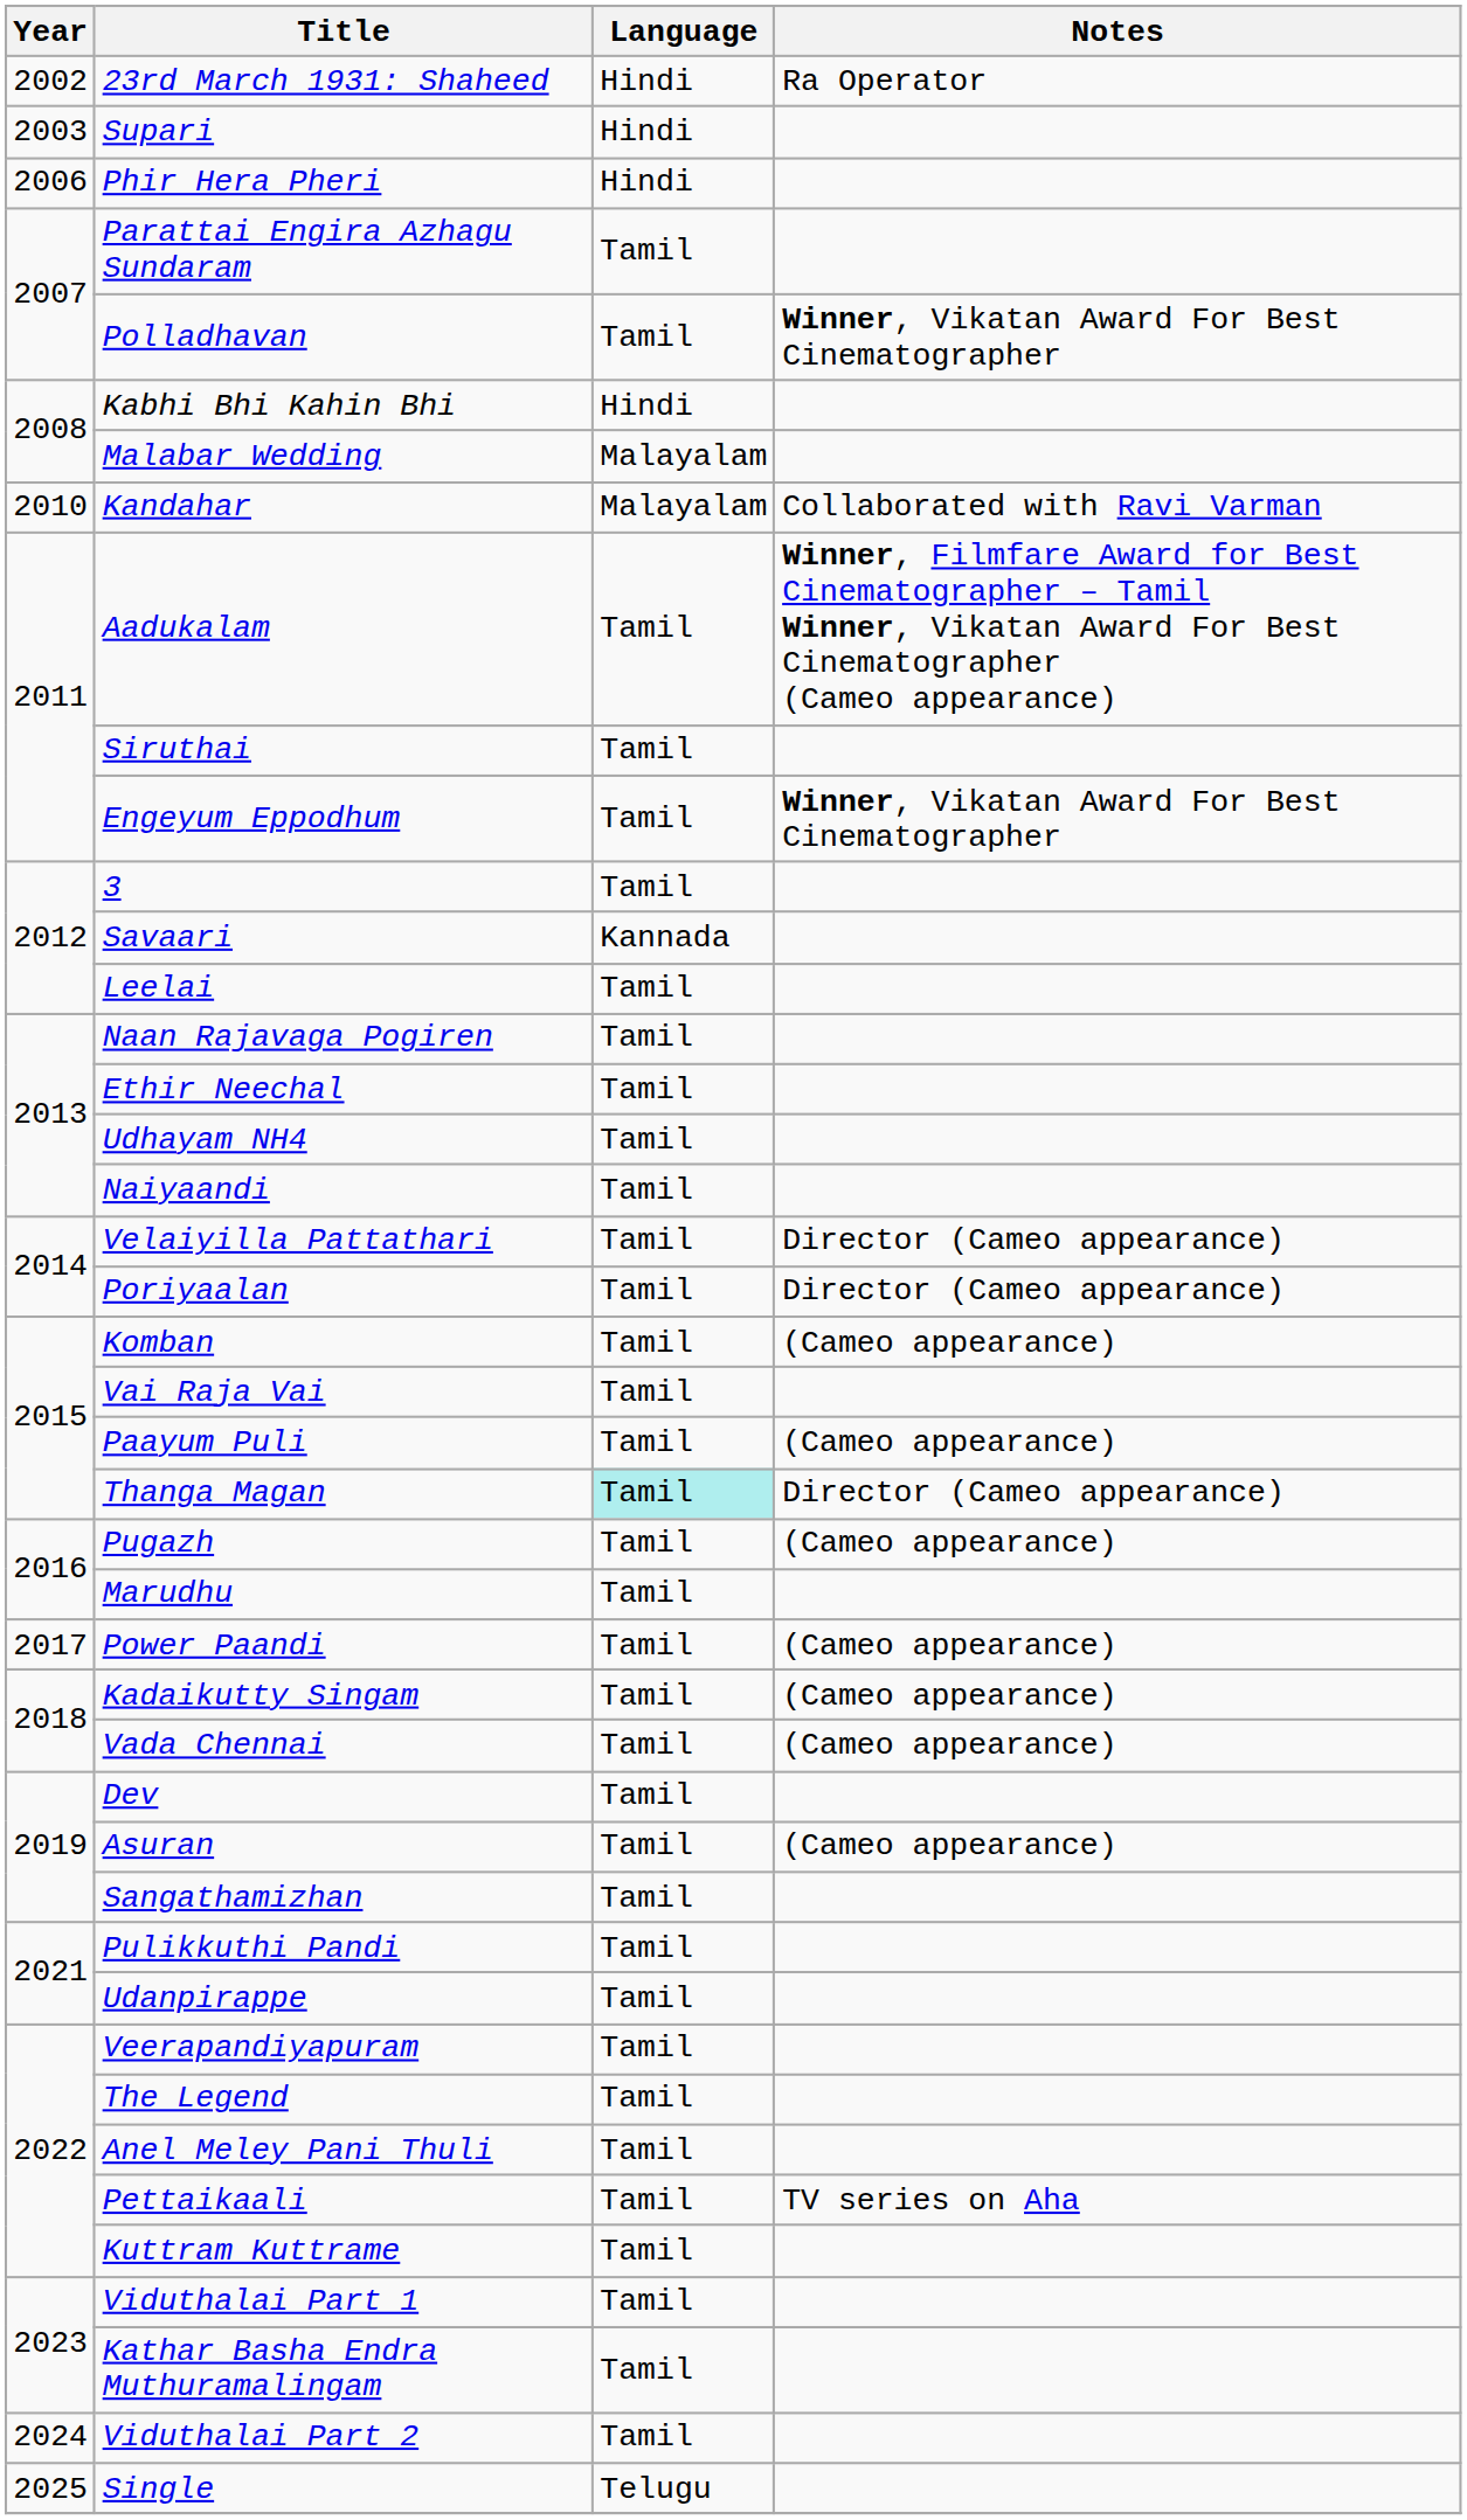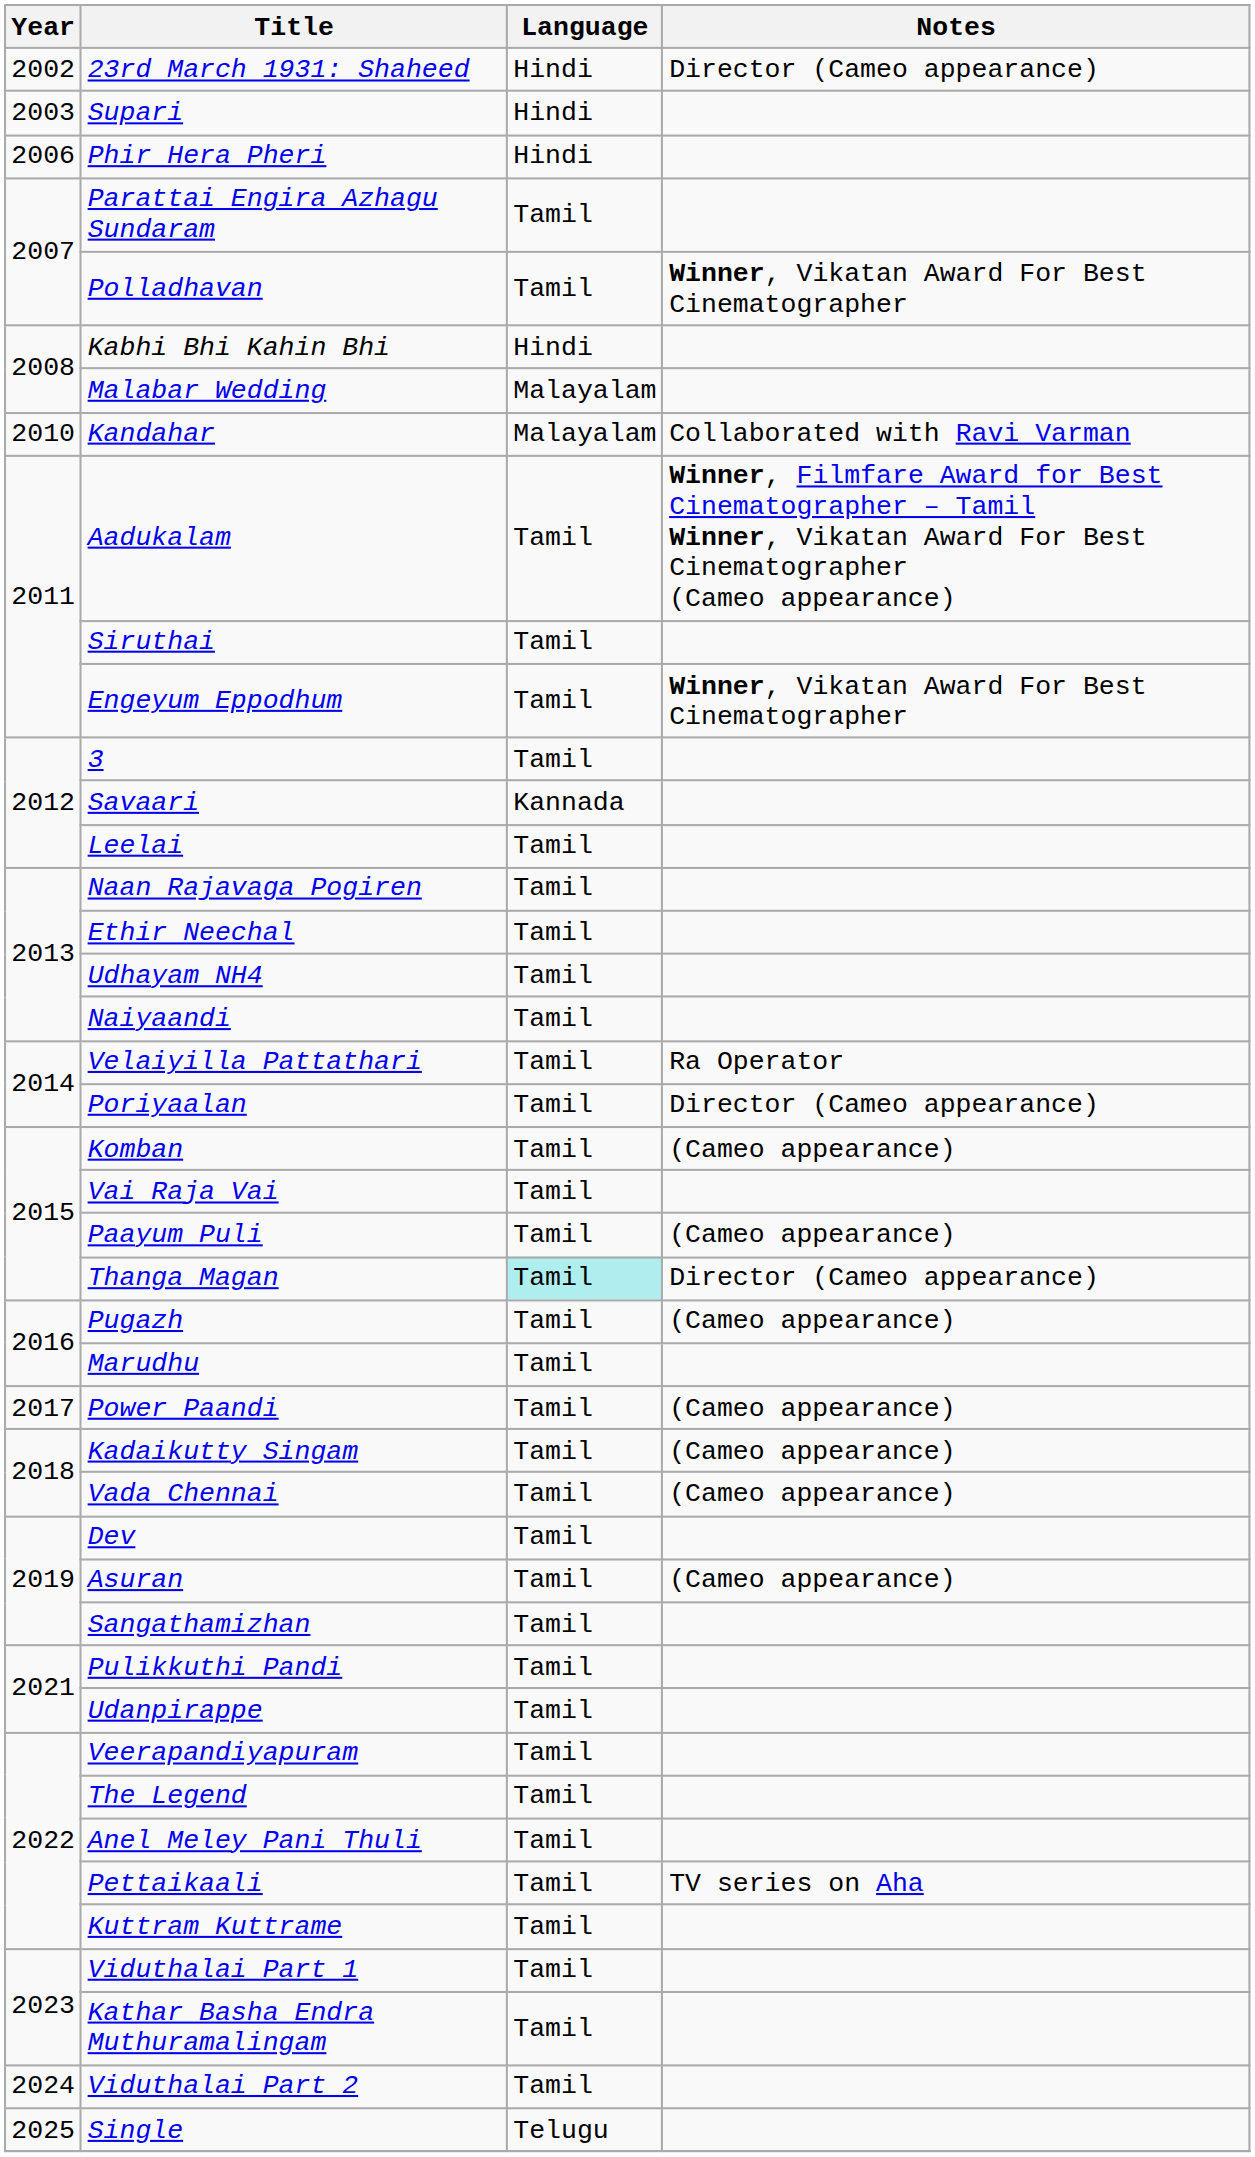 <table class="wikitable">
 <tr>
 <th>Year</th>
 <th>Title</th>
 <th>Language</th>
 <th>Notes</th>
 </tr>
 <tr>
 <td>2002</td>
 <td><em><a href='#'>23rd March 1931: Shaheed</a></em></td>
 <td>Hindi</td>
-<td>Ra Operator</td>
+<td>Director (Cameo appearance)</td>
 </tr>
 <tr>
 <td>2003</td>
 <td><em><a href='#'>Supari</a></em></td>
 <td>Hindi</td>
 <td></td>
 </tr>
 <tr>
 <td>2006</td>
 <td><em><a href='#'>Phir Hera Pheri</a></em></td>
 <td>Hindi</td>
 <td></td>
 </tr>
 <tr>
 <td rowspan="2">2007</td>
 <td><em><a href='#'>Parattai Engira Azhagu Sundaram</a></em></td>
 <td>Tamil</td>
 <td></td>
 </tr>
 <tr>
 <td><em><a href='#'>Polladhavan</a></em></td>
 <td>Tamil</td>
 <td><strong>Winner</strong>, Vikatan Award For Best Cinematographer</td>
 </tr>
 <tr>
 <td rowspan="2">2008</td>
 <td><em>Kabhi Bhi Kahin Bhi</em></td>
 <td>Hindi</td>
 <td></td>
 </tr>
 <tr>
 <td><em><a href='#'>Malabar Wedding</a></em></td>
 <td>Malayalam</td>
 <td></td>
 </tr>
 <tr>
 <td>2010</td>
 <td><em><a href='#'>Kandahar</a></em></td>
 <td>Malayalam</td>
 <td>Collaborated with <a href='#'>Ravi Varman</a></td>
 </tr>
 <tr>
 <td rowspan="3">2011</td>
 <td><em><a href='#'>Aadukalam</a></em></td>
 <td>Tamil</td>
 <td><strong>Winner</strong>, <a href='#'>Filmfare Award for Best Cinematographer – Tamil</a><br><strong>Winner</strong>, Vikatan Award For Best Cinematographer<br>(Cameo appearance)</td>
 </tr>
 <tr>
 <td><em><a href='#'>Siruthai</a></em></td>
 <td>Tamil</td>
 <td></td>
 </tr>
 <tr>
 <td><em><a href='#'>Engeyum Eppodhum</a></em></td>
 <td>Tamil</td>
 <td><strong>Winner</strong>, Vikatan Award For Best Cinematographer</td>
 </tr>
 <tr>
 <td rowspan="3">2012</td>
 <td><em><a href='#'>3</a></em></td>
 <td>Tamil</td>
 <td></td>
 </tr>
 <tr>
 <td><em><a href='#'>Savaari</a></em></td>
 <td>Kannada</td>
 <td></td>
 </tr>
 <tr>
 <td><em><a href='#'>Leelai</a></em></td>
 <td>Tamil</td>
 <td></td>
 </tr>
 <tr>
 <td rowspan="4">2013</td>
 <td><em><a href='#'>Naan Rajavaga Pogiren</a></em></td>
 <td>Tamil</td>
 <td></td>
 </tr>
 <tr>
 <td><em><a href='#'>Ethir Neechal</a></em></td>
 <td>Tamil</td>
 <td></td>
 </tr>
 <tr>
 <td><em><a href='#'>Udhayam NH4</a></em></td>
 <td>Tamil</td>
 <td></td>
 </tr>
 <tr>
 <td><em><a href='#'>Naiyaandi</a></em></td>
 <td>Tamil</td>
 <td></td>
 </tr>
 <tr>
 <td rowspan="2">2014</td>
 <td><em><a href='#'>Velaiyilla Pattathari</a></em></td>
 <td>Tamil</td>
-<td>Director (Cameo appearance)</td>
+<td>Ra Operator</td>
 </tr>
 <tr>
 <td><em><a href='#'>Poriyaalan</a></em></td>
 <td>Tamil</td>
 <td>Director (Cameo appearance)</td>
 </tr>
 <tr>
 <td rowspan="4">2015</td>
 <td><em><a href='#'>Komban</a></em></td>
 <td>Tamil</td>
 <td>(Cameo appearance)</td>
 </tr>
 <tr>
 <td><em><a href='#'>Vai Raja Vai</a></em></td>
 <td>Tamil</td>
 <td></td>
 </tr>
 <tr>
 <td><em><a href='#'>Paayum Puli</a></em></td>
 <td>Tamil</td>
 <td>(Cameo appearance)</td>
 </tr>
 <tr>
 <td><em><a href='#'>Thanga Magan</a></em></td>
 <td style="background: paleturquoise;">Tamil</td>
 <td>Director (Cameo appearance)</td>
 </tr>
 <tr>
 <td rowspan="2">2016</td>
 <td><em><a href='#'>Pugazh</a></em></td>
 <td>Tamil</td>
 <td>(Cameo appearance)</td>
 </tr>
 <tr>
 <td><em><a href='#'>Marudhu</a></em></td>
 <td>Tamil</td>
 <td></td>
 </tr>
 <tr>
 <td>2017</td>
 <td><em><a href='#'>Power Paandi</a></em></td>
 <td>Tamil</td>
 <td>(Cameo appearance)</td>
 </tr>
 <tr>
 <td rowspan="2">2018</td>
 <td><em><a href='#'>Kadaikutty Singam</a></em></td>
 <td>Tamil</td>
 <td>(Cameo appearance)</td>
 </tr>
 <tr>
 <td><em><a href='#'>Vada Chennai</a></em></td>
 <td>Tamil</td>
 <td>(Cameo appearance)</td>
 </tr>
 <tr>
 <td rowspan="3">2019</td>
 <td><a href='#'><em>Dev</em></a></td>
 <td>Tamil</td>
 <td></td>
 </tr>
 <tr>
 <td><em><a href='#'>Asuran</a></em></td>
 <td>Tamil</td>
 <td>(Cameo appearance)</td>
 </tr>
 <tr>
 <td><em><a href='#'>Sangathamizhan</a></em></td>
 <td>Tamil</td>
 <td></td>
 </tr>
 <tr>
 <td rowspan="2">2021</td>
 <td><em><a href='#'>Pulikkuthi Pandi</a></em></td>
 <td>Tamil</td>
 <td></td>
 </tr>
 <tr>
 <td><em><a href='#'>Udanpirappe</a></em></td>
 <td>Tamil</td>
 <td></td>
 </tr>
 <tr>
 <td rowspan="5">2022</td>
 <td><em><a href='#'>Veerapandiyapuram</a></em></td>
 <td>Tamil</td>
 <td></td>
 </tr>
 <tr>
 <td><em><a href='#'>The Legend</a></em></td>
 <td>Tamil</td>
 <td></td>
 </tr>
 <tr>
 <td><em><a href='#'>Anel Meley Pani Thuli</a></em></td>
 <td>Tamil</td>
 <td></td>
 </tr>
 <tr>
 <td><em><a href='#'>Pettaikaali</a></em></td>
 <td>Tamil</td>
 <td>TV series on <a href='#'>Aha</a></td>
 </tr>
 <tr>
 <td><em><a href='#'>Kuttram Kuttrame</a></em></td>
 <td>Tamil</td>
 <td></td>
 </tr>
 <tr>
 <td rowspan="2">2023</td>
 <td><em><a href='#'>Viduthalai Part 1</a></em></td>
 <td>Tamil</td>
 <td></td>
 </tr>
 <tr>
 <td><em><a href='#'>Kathar Basha Endra Muthuramalingam</a></em></td>
 <td>Tamil</td>
 <td></td>
 </tr>
 <tr>
 <td>2024</td>
 <td><em><a href='#'>Viduthalai Part 2</a></em></td>
 <td>Tamil</td>
 <td></td>
 </tr>
 <tr>
 <td>2025</td>
 <td><em><a href='#'>Single</a></em></td>
 <td>Telugu</td>
 <td></td>
 </tr>
 <tr>
 </tr>
 </table>
